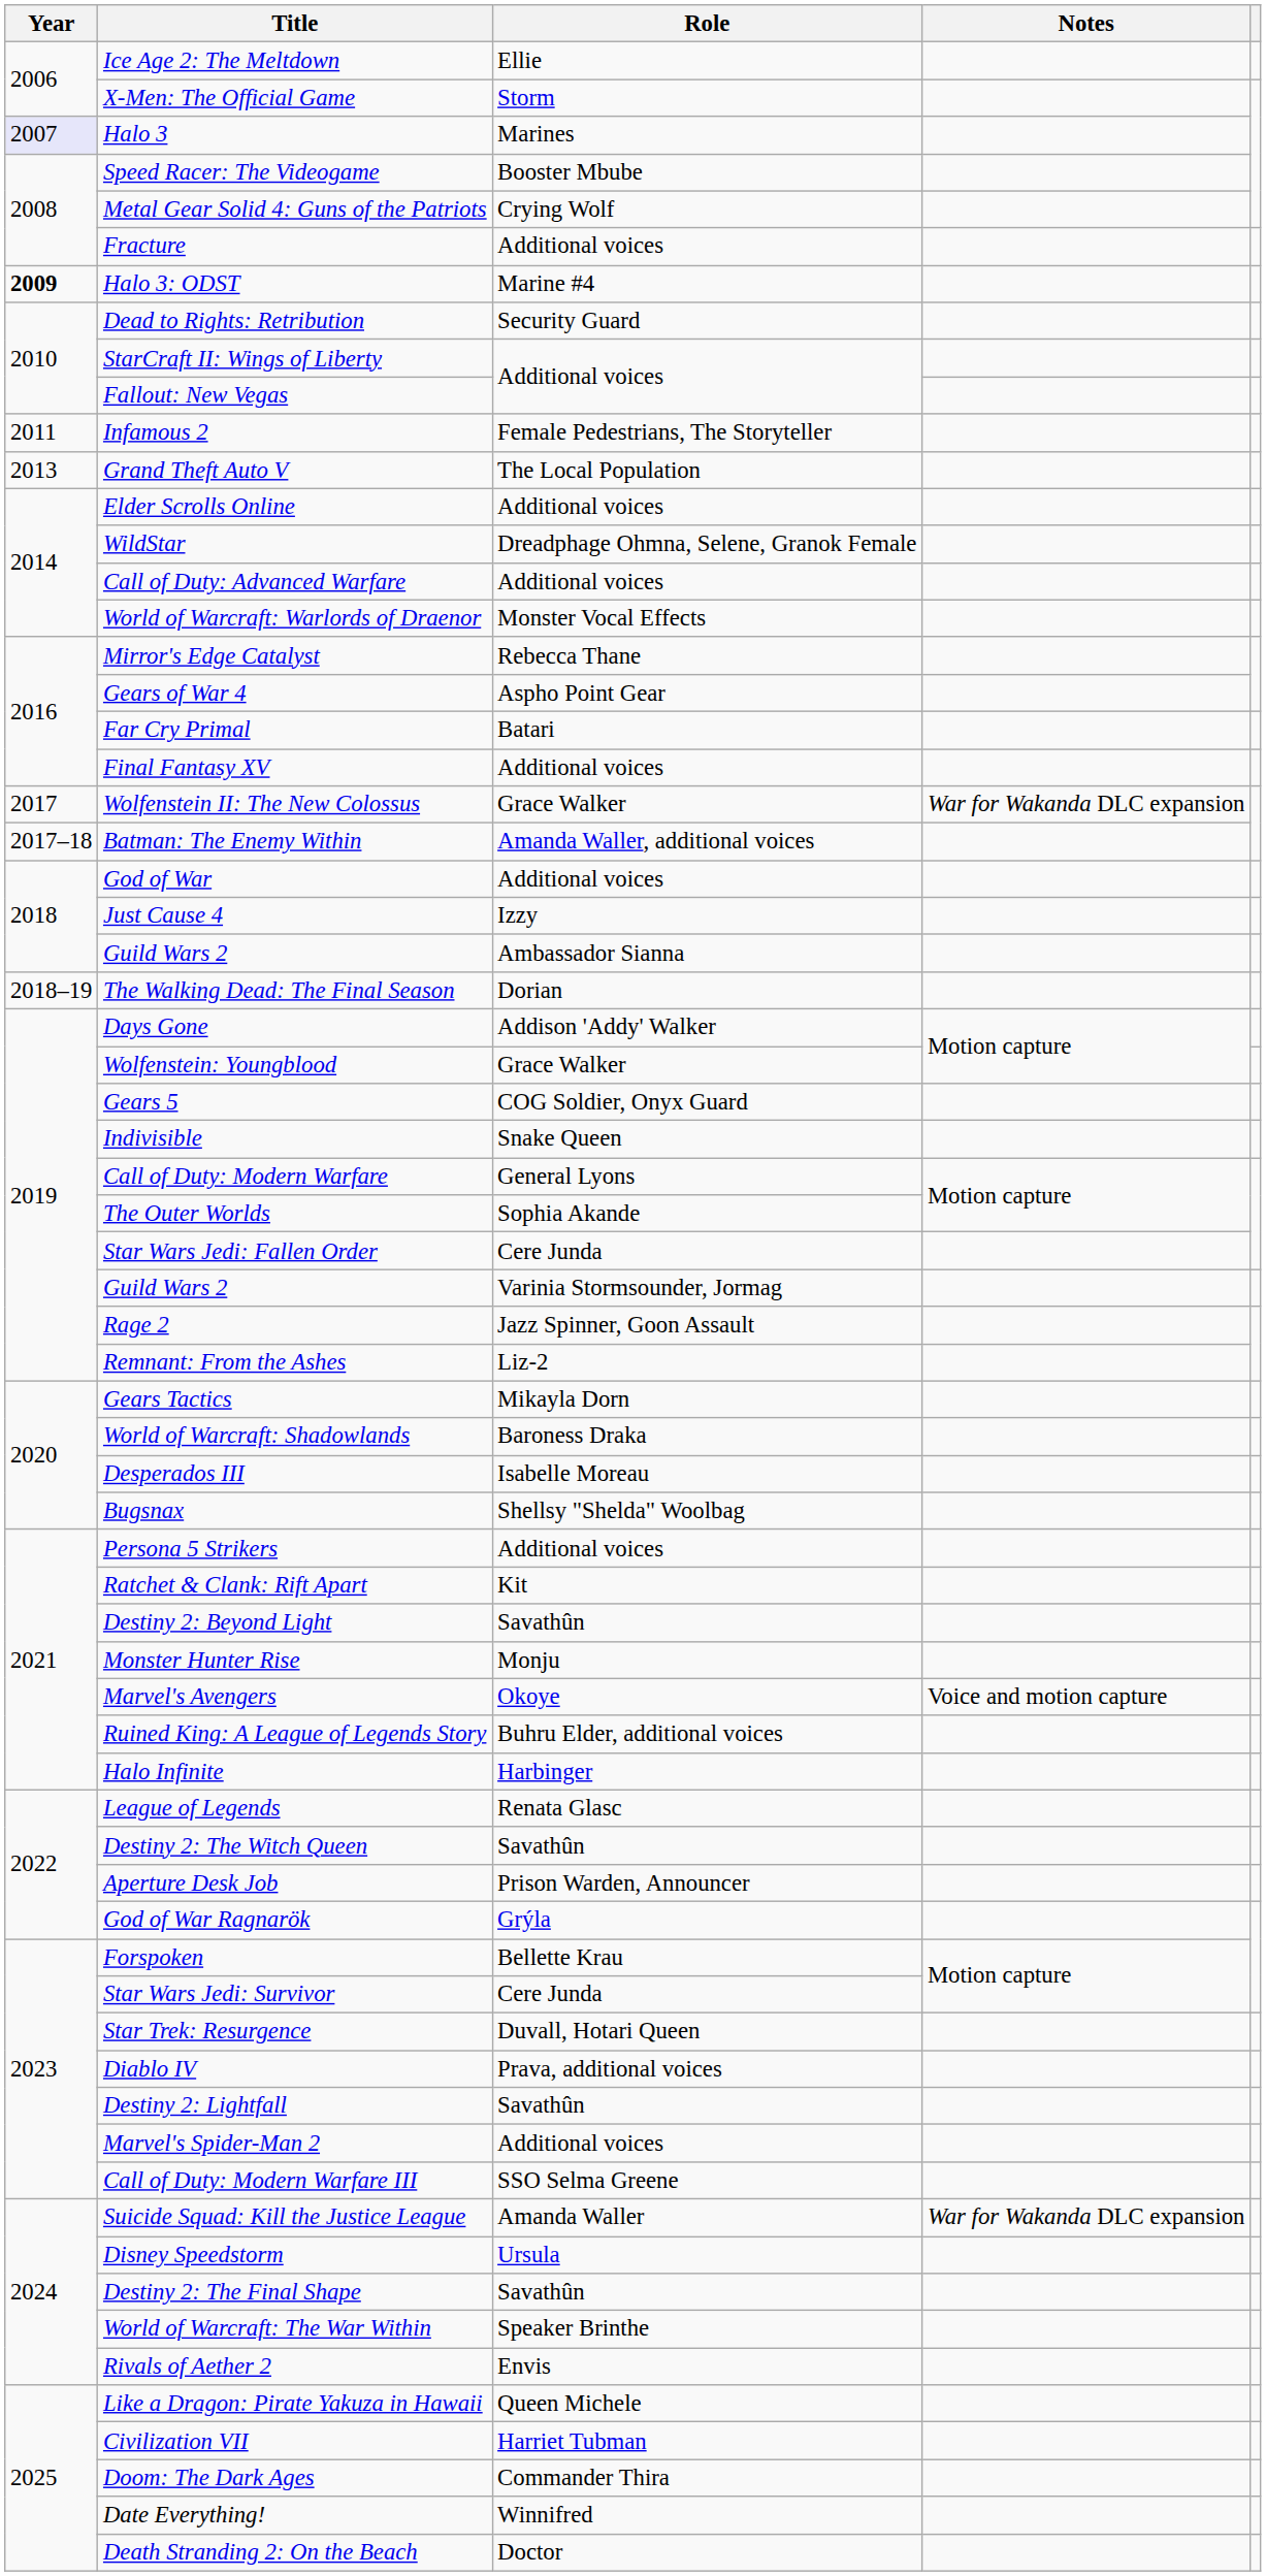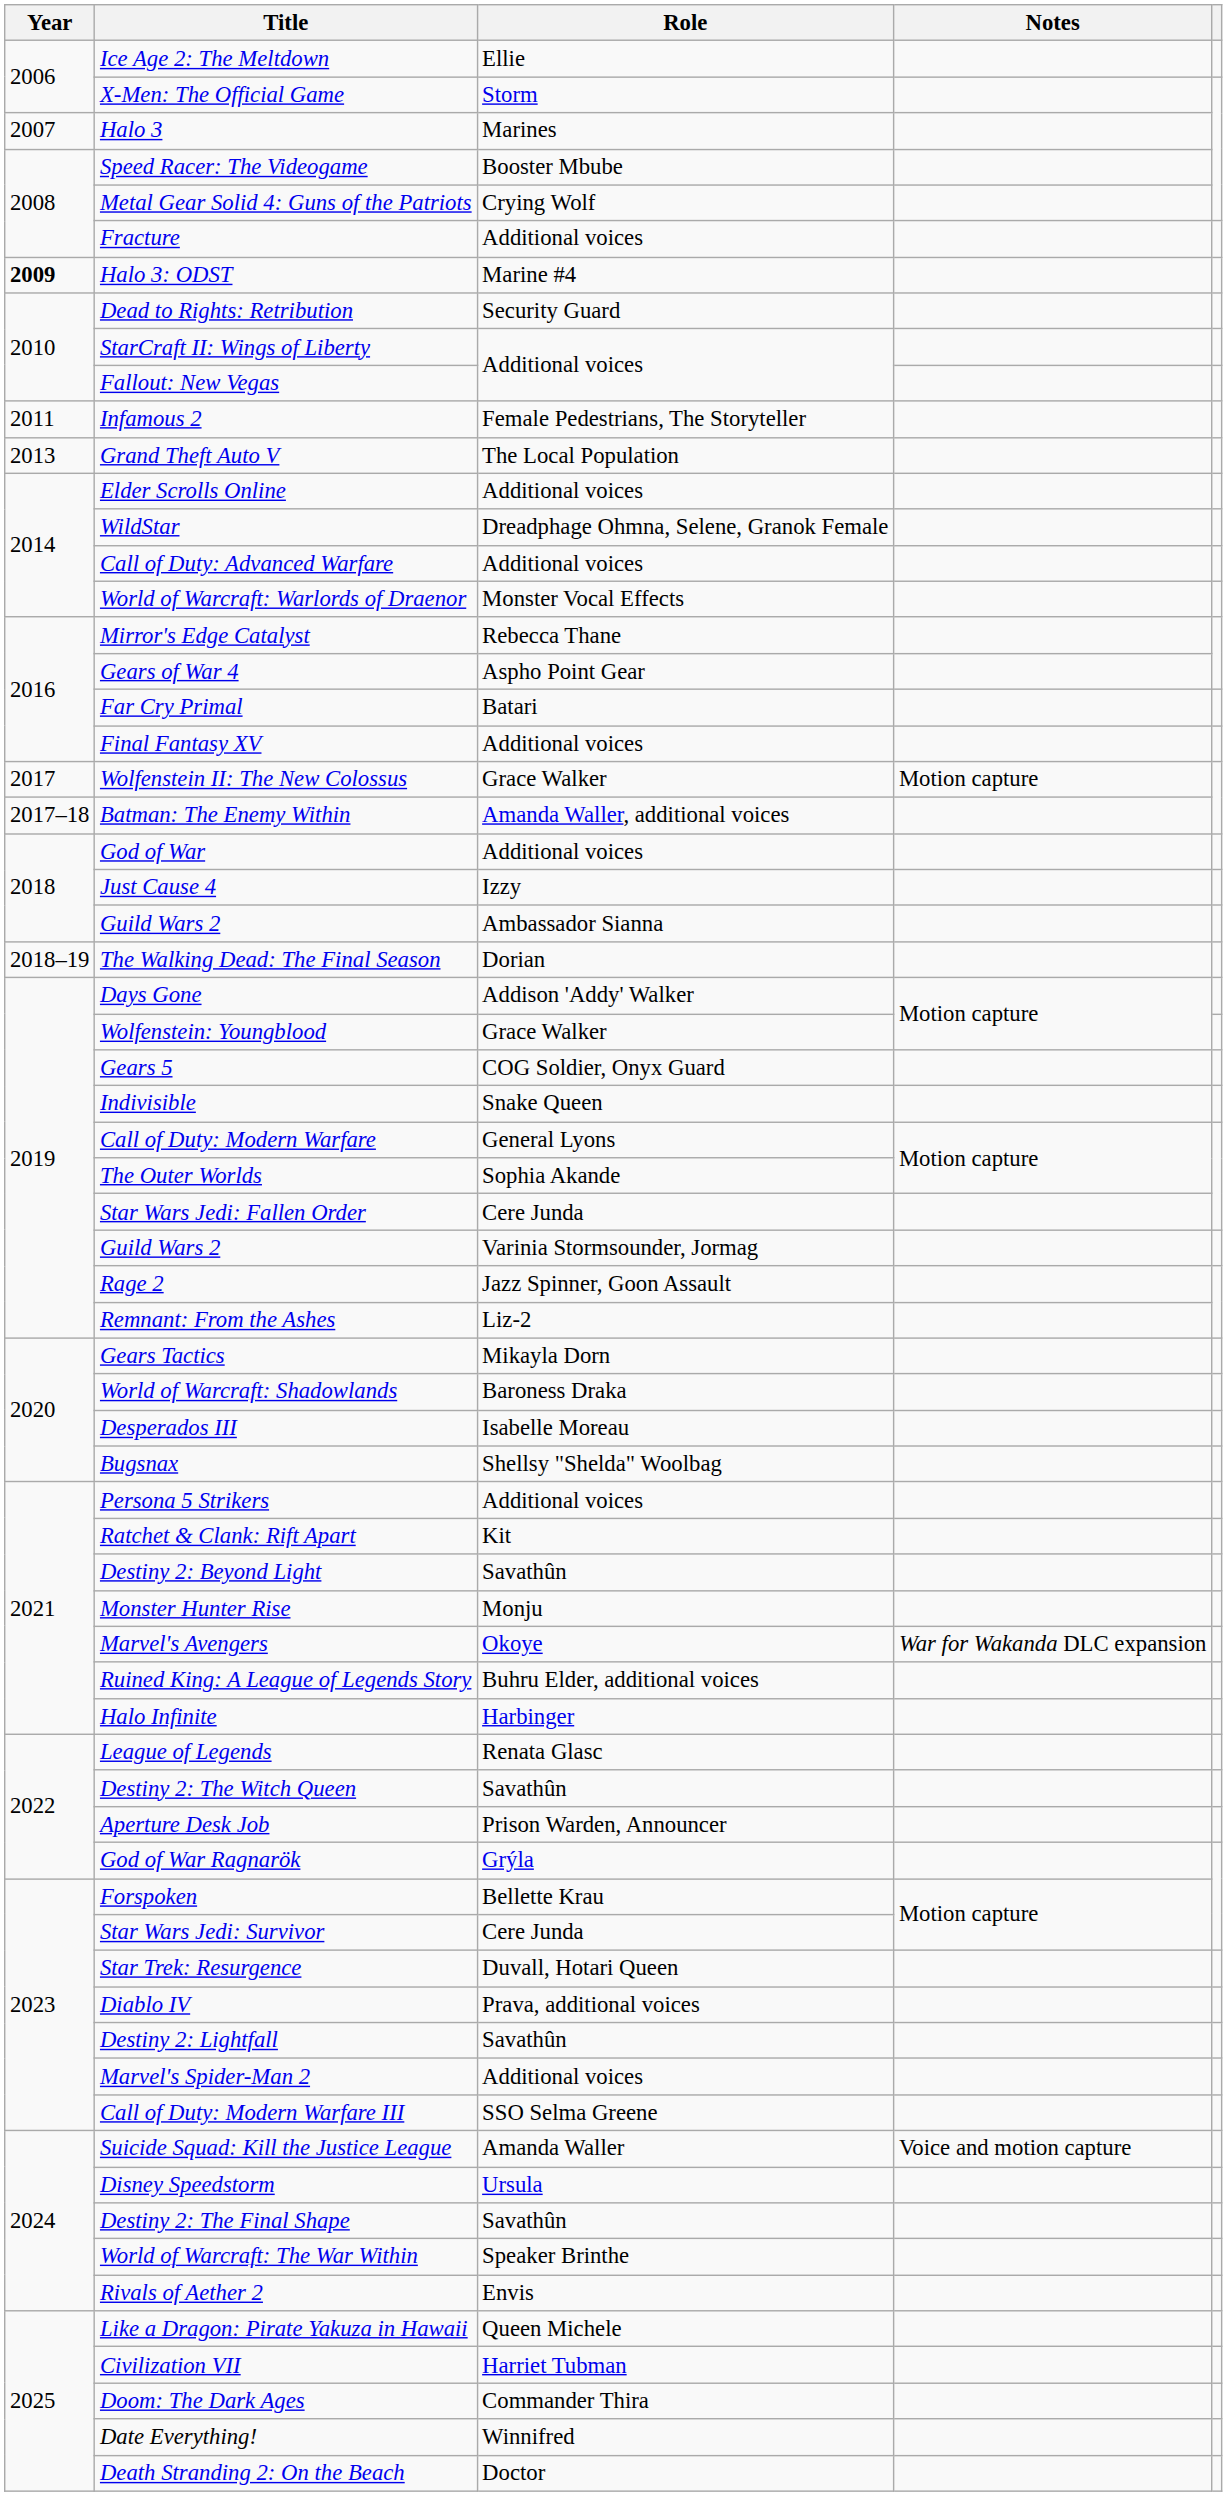 <table class="wikitable sortable">
 <tr>
 <th>Year</th>
 <th>Title</th>
 <th>Role</th>
 <th class="unsortable">Notes</th>
 <th class="unsortable"></th>
 </tr>
 <tr>
 <td rowspan="2">2006</td>
 <td><em><a href='#'>Ice Age 2: The Meltdown</a></em></td>
 <td>Ellie</td>
 <td></td>
 <td></td>
 </tr>
 <tr>
 <td><em><a href='#'>X-Men: The Official Game</a></em></td>
 <td><a href='#'>Storm</a></td>
 <td></td>
 <td rowspan="4"></td>
 </tr>
 <tr>
-<td style="background: lavender;">2007</td>
+<td>2007</td>
 <td><em><a href='#'>Halo 3</a></em></td>
 <td>Marines</td>
 <td></td>
 </tr>
 <tr>
 <td rowspan="3">2008</td>
 <td><em><a href='#'>Speed Racer: The Videogame</a></em></td>
 <td>Booster Mbube</td>
 <td></td>
 </tr>
 <tr>
 <td><em><a href='#'>Metal Gear Solid 4: Guns of the Patriots</a></em></td>
 <td>Crying Wolf</td>
 <td></td>
 </tr>
 <tr>
 <td><em><a href='#'>Fracture</a></em></td>
 <td>Additional voices</td>
 <td></td>
 <td></td>
 </tr>
 <tr>
 <td><strong>2009</strong></td>
 <td><em><a href='#'>Halo 3: ODST</a></em></td>
 <td>Marine #4</td>
 <td></td>
 <td></td>
 </tr>
 <tr>
 <td rowspan="3">2010</td>
 <td><em><a href='#'>Dead to Rights: Retribution</a></em></td>
 <td>Security Guard</td>
 <td></td>
 <td></td>
 </tr>
 <tr>
 <td><em><a href='#'>StarCraft II: Wings of Liberty</a></em></td>
 <td rowspan="2">Additional voices</td>
 <td></td>
 <td></td>
 </tr>
 <tr>
 <td><em><a href='#'>Fallout: New Vegas</a></em></td>
 <td></td>
 <td></td>
 </tr>
 <tr>
 <td>2011</td>
 <td><em><a href='#'>Infamous 2</a></em></td>
 <td>Female Pedestrians, The Storyteller</td>
 <td></td>
 <td></td>
 </tr>
 <tr>
 <td>2013</td>
 <td><em><a href='#'>Grand Theft Auto V</a></em></td>
 <td>The Local Population</td>
 <td></td>
 <td></td>
 </tr>
 <tr>
 <td rowspan="4">2014</td>
 <td><em><a href='#'>Elder Scrolls Online</a></em></td>
 <td>Additional voices</td>
 <td></td>
 <td></td>
 </tr>
 <tr>
 <td><em><a href='#'>WildStar</a></em></td>
 <td>Dreadphage Ohmna, Selene, Granok Female</td>
 <td></td>
 <td></td>
 </tr>
 <tr>
 <td><em><a href='#'>Call of Duty: Advanced Warfare</a></em></td>
 <td>Additional voices</td>
 <td></td>
 <td></td>
 </tr>
 <tr>
 <td><em><a href='#'>World of Warcraft: Warlords of Draenor</a></em></td>
 <td>Monster Vocal Effects</td>
 <td></td>
 <td></td>
 </tr>
 <tr>
 <td rowspan="4">2016</td>
 <td><em><a href='#'>Mirror's Edge Catalyst</a></em></td>
 <td>Rebecca Thane</td>
 <td></td>
 <td rowspan="2"></td>
 </tr>
 <tr>
 <td><em><a href='#'>Gears of War 4</a></em></td>
 <td>Aspho Point Gear</td>
 <td></td>
 </tr>
 <tr>
 <td><em><a href='#'>Far Cry Primal</a></em></td>
 <td>Batari</td>
 <td></td>
 <td></td>
 </tr>
 <tr>
 <td><em><a href='#'>Final Fantasy XV</a></em></td>
 <td>Additional voices</td>
 <td></td>
 <td></td>
 </tr>
 <tr>
 <td>2017</td>
 <td><em><a href='#'>Wolfenstein II: The New Colossus</a></em></td>
 <td>Grace Walker</td>
-<td><em>War for Wakanda</em> DLC expansion</td>
+<td>Motion capture</td>
 <td rowspan="2"></td>
 </tr>
 <tr>
 <td>2017–18</td>
 <td><em><a href='#'>Batman: The Enemy Within</a></em></td>
 <td><a href='#'>Amanda Waller</a>, additional voices</td>
 <td></td>
 </tr>
 <tr>
 <td rowspan="3">2018</td>
 <td><em><a href='#'>God of War</a></em></td>
 <td>Additional voices</td>
 <td></td>
 <td></td>
 </tr>
 <tr>
 <td><em><a href='#'>Just Cause 4</a></em></td>
 <td>Izzy</td>
 <td></td>
 <td></td>
 </tr>
 <tr>
 <td><em><a href='#'>Guild Wars 2</a></em></td>
 <td>Ambassador Sianna</td>
 <td></td>
 <td></td>
 </tr>
 <tr>
 <td>2018–19</td>
 <td><em><a href='#'>The Walking Dead: The Final Season</a></em></td>
 <td>Dorian</td>
 <td></td>
 <td></td>
 </tr>
 <tr>
 <td rowspan="10">2019</td>
 <td><em><a href='#'>Days Gone</a></em></td>
 <td>Addison 'Addy' Walker</td>
 <td rowspan="2">Motion capture</td>
 <td></td>
 </tr>
 <tr>
 <td><em><a href='#'>Wolfenstein: Youngblood</a></em></td>
 <td>Grace Walker</td>
 <td></td>
 </tr>
 <tr>
 <td><em><a href='#'>Gears 5</a></em></td>
 <td>COG Soldier, Onyx Guard</td>
 <td></td>
 <td></td>
 </tr>
 <tr>
 <td><em><a href='#'>Indivisible</a></em></td>
 <td>Snake Queen</td>
 <td></td>
 <td></td>
 </tr>
 <tr>
 <td><em><a href='#'>Call of Duty: Modern Warfare</a></em></td>
 <td>General Lyons</td>
 <td rowspan="2">Motion capture</td>
 <td rowspan="3"></td>
 </tr>
 <tr>
 <td><em><a href='#'>The Outer Worlds</a></em></td>
 <td>Sophia Akande</td>
 </tr>
 <tr>
 <td><em><a href='#'>Star Wars Jedi: Fallen Order</a></em></td>
 <td>Cere Junda</td>
 <td></td>
 </tr>
 <tr>
 <td><em><a href='#'>Guild Wars 2</a></em></td>
 <td>Varinia Stormsounder, Jormag</td>
 <td></td>
 <td></td>
 </tr>
 <tr>
 <td><em><a href='#'>Rage 2</a></em></td>
 <td>Jazz Spinner, Goon Assault</td>
 <td></td>
 <td rowspan="2"></td>
 </tr>
 <tr>
 <td><em><a href='#'>Remnant: From the Ashes</a></em></td>
 <td>Liz-2</td>
 <td></td>
 </tr>
 <tr>
 <td rowspan="4">2020</td>
 <td><em><a href='#'>Gears Tactics</a></em></td>
 <td>Mikayla Dorn</td>
 <td></td>
 <td></td>
 </tr>
 <tr>
 <td><em><a href='#'>World of Warcraft: Shadowlands</a></em></td>
 <td>Baroness Draka</td>
 <td></td>
 <td></td>
 </tr>
 <tr>
 <td><em><a href='#'>Desperados III</a></em></td>
 <td>Isabelle Moreau</td>
 <td></td>
 <td></td>
 </tr>
 <tr>
 <td><em><a href='#'>Bugsnax</a></em></td>
 <td>Shellsy "Shelda" Woolbag</td>
 <td></td>
 <td></td>
 </tr>
 <tr>
 <td rowspan="7">2021</td>
 <td><em><a href='#'>Persona 5 Strikers</a></em></td>
 <td>Additional voices</td>
 <td></td>
 <td></td>
 </tr>
 <tr>
 <td><em><a href='#'>Ratchet & Clank: Rift Apart</a></em></td>
 <td>Kit</td>
 <td></td>
 <td></td>
 </tr>
 <tr>
 <td><em><a href='#'>Destiny 2: Beyond Light</a></em></td>
 <td>Savathûn</td>
 <td></td>
 <td></td>
 </tr>
 <tr>
 <td><em><a href='#'>Monster Hunter Rise</a></em></td>
 <td>Monju</td>
 <td></td>
 <td></td>
 </tr>
 <tr>
 <td><em><a href='#'>Marvel's Avengers</a></em></td>
 <td><a href='#'>Okoye</a></td>
-<td>Voice and motion capture</td>
+<td><em>War for Wakanda</em> DLC expansion</td>
 <td></td>
 </tr>
 <tr>
 <td><em><a href='#'>Ruined King: A League of Legends Story</a></em></td>
 <td>Buhru Elder, additional voices</td>
 <td></td>
 <td></td>
 </tr>
 <tr>
 <td><em><a href='#'>Halo Infinite</a></em></td>
 <td><a href='#'>Harbinger</a></td>
 <td></td>
 <td></td>
 </tr>
 <tr>
 <td rowspan="4">2022</td>
 <td><em><a href='#'>League of Legends</a></em></td>
 <td>Renata Glasc</td>
 <td></td>
 <td></td>
 </tr>
 <tr>
 <td><em><a href='#'>Destiny 2: The Witch Queen</a></em></td>
 <td>Savathûn</td>
 <td></td>
 <td></td>
 </tr>
 <tr>
 <td><em><a href='#'>Aperture Desk Job</a></em></td>
 <td>Prison Warden, Announcer</td>
 <td></td>
 <td></td>
 </tr>
 <tr>
 <td><em><a href='#'>God of War Ragnarök</a></em></td>
 <td><a href='#'>Grýla</a></td>
 <td></td>
 <td rowspan="3"></td>
 </tr>
 <tr>
 <td rowspan="7">2023</td>
 <td><em><a href='#'>Forspoken</a></em></td>
 <td>Bellette Krau</td>
 <td rowspan="2">Motion capture</td>
 </tr>
 <tr>
 <td><em><a href='#'>Star Wars Jedi: Survivor</a></em></td>
 <td>Cere Junda</td>
 </tr>
 <tr>
 <td><em><a href='#'>Star Trek: Resurgence</a></em></td>
 <td>Duvall, Hotari Queen</td>
 <td></td>
 <td></td>
 </tr>
 <tr>
 <td><em><a href='#'>Diablo IV</a></em></td>
 <td>Prava, additional voices</td>
 <td></td>
 <td></td>
 </tr>
 <tr>
 <td><em><a href='#'>Destiny 2: Lightfall</a></em></td>
 <td>Savathûn</td>
 <td></td>
 <td></td>
 </tr>
 <tr>
 <td><em><a href='#'>Marvel's Spider-Man 2</a></em></td>
 <td>Additional voices</td>
 <td></td>
 <td></td>
 </tr>
 <tr>
 <td><em><a href='#'>Call of Duty: Modern Warfare III</a></em></td>
 <td>SSO Selma Greene</td>
 <td></td>
 <td></td>
 </tr>
 <tr>
 <td rowspan="5">2024</td>
 <td><em><a href='#'>Suicide Squad: Kill the Justice League</a></em></td>
 <td>Amanda Waller</td>
-<td><em>War for Wakanda</em> DLC expansion</td>
+<td>Voice and motion capture</td>
 <td></td>
 </tr>
 <tr>
 <td><em><a href='#'>Disney Speedstorm</a></em></td>
 <td><a href='#'>Ursula</a></td>
 <td></td>
 <td></td>
 </tr>
 <tr>
 <td><em><a href='#'>Destiny 2: The Final Shape</a></em></td>
 <td>Savathûn</td>
 <td></td>
 <td></td>
 </tr>
 <tr>
 <td><em><a href='#'>World of Warcraft: The War Within</a></em></td>
 <td>Speaker Brinthe</td>
 <td></td>
 <td></td>
 </tr>
 <tr>
 <td><em><a href='#'>Rivals of Aether 2</a></em></td>
 <td>Envis</td>
 <td></td>
 <td></td>
 </tr>
 <tr>
 <td rowspan="5">2025</td>
 <td><em><a href='#'>Like a Dragon: Pirate Yakuza in Hawaii</a></em></td>
 <td>Queen Michele</td>
 <td></td>
 <td></td>
 </tr>
 <tr>
 <td><em><a href='#'>Civilization VII</a></em></td>
 <td><a href='#'>Harriet Tubman</a></td>
 <td></td>
 <td></td>
 </tr>
 <tr>
 <td><em><a href='#'>Doom: The Dark Ages</a></em></td>
 <td>Commander Thira</td>
 <td></td>
 <td></td>
 </tr>
 <tr>
 <td><em>Date Everything!</em></td>
 <td>Winnifred</td>
 <td></td>
 <td></td>
 </tr>
 <tr>
 <td><em><a href='#'>Death Stranding 2: On the Beach</a></em></td>
 <td>Doctor</td>
 <td></td>
 <td></td>
 </tr>
 </table>
